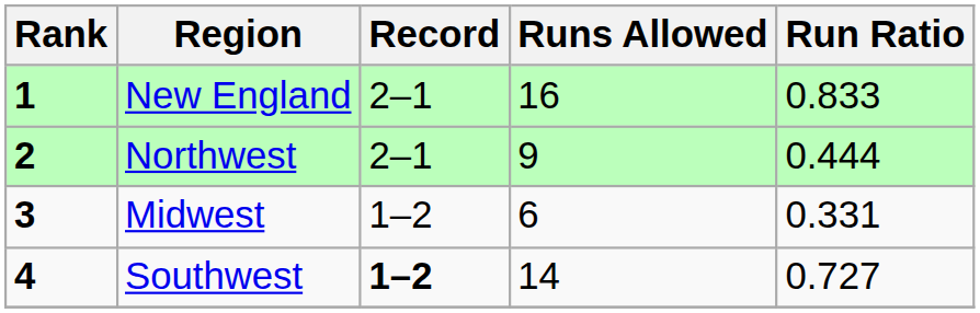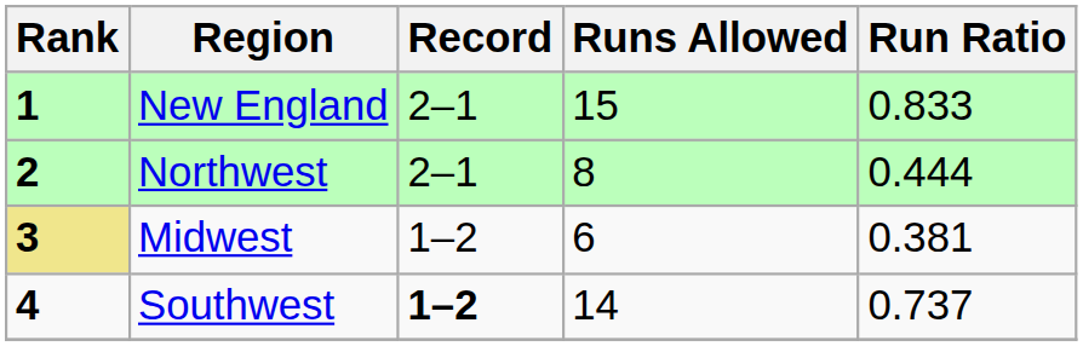 <table class="wikitable">
 <tr>
 <th>Rank</th>
 <th>Region</th>
 <th>Record</th>
 <th>Runs Allowed</th>
 <th>Run Ratio</th>
 </tr>
 <tr bgcolor=#bbffbb>
 <td><strong>1</strong></td>
 <td> <a href='#'>New England</a></td>
 <td>2–1</td>
-<td>16</td>
+<td>15</td>
 <td>0.833</td>
 </tr>
 <tr bgcolor=#bbffbb>
 <td><strong>2</strong></td>
 <td> <a href='#'>Northwest</a></td>
 <td>2–1</td>
-<td>9</td>
+<td>8</td>
 <td>0.444</td>
 </tr>
 <tr>
-<td><strong>3</strong></td>
+<td style="background: khaki;"><strong>3</strong></td>
 <td> <a href='#'>Midwest</a></td>
 <td>1–2</td>
 <td>6</td>
-<td>0.331</td>
+<td>0.381</td>
 </tr>
 <tr>
 <td><strong>4</strong></td>
 <td> <a href='#'>Southwest</a></td>
 <td><strong>1–2</strong></td>
 <td>14</td>
-<td>0.727</td>
+<td>0.737</td>
 </tr>
 <tr>
 </tr>
 </table>
